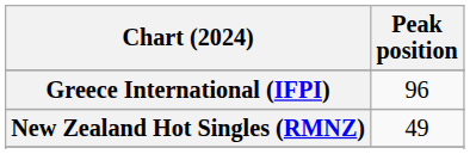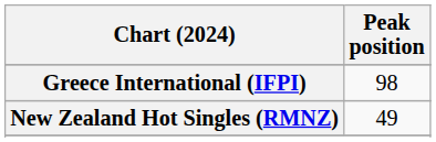 <table class="wikitable sortable plainrowheaders" style="text-align:center">
 <tr>
 <th scope="col">Chart (2024)</th>
 <th scope="col">Peak<br>position</th>
 </tr>
 <tr>
 </tr>
 <tr>
 </tr>
 <tr>
 </tr>
 <tr>
 <th scope="row">Greece International (<a href='#'>IFPI</a>)</th>
-<td>96</td>
+<td>98</td>
 </tr>
 <tr>
 </tr>
 <tr>
 <th scope="row">New Zealand Hot Singles (<a href='#'>RMNZ</a>)</th>
 <td>49</td>
 </tr>
 <tr>
 </tr>
 <tr>
 </tr>
 <tr>
 </tr>
 </table>
